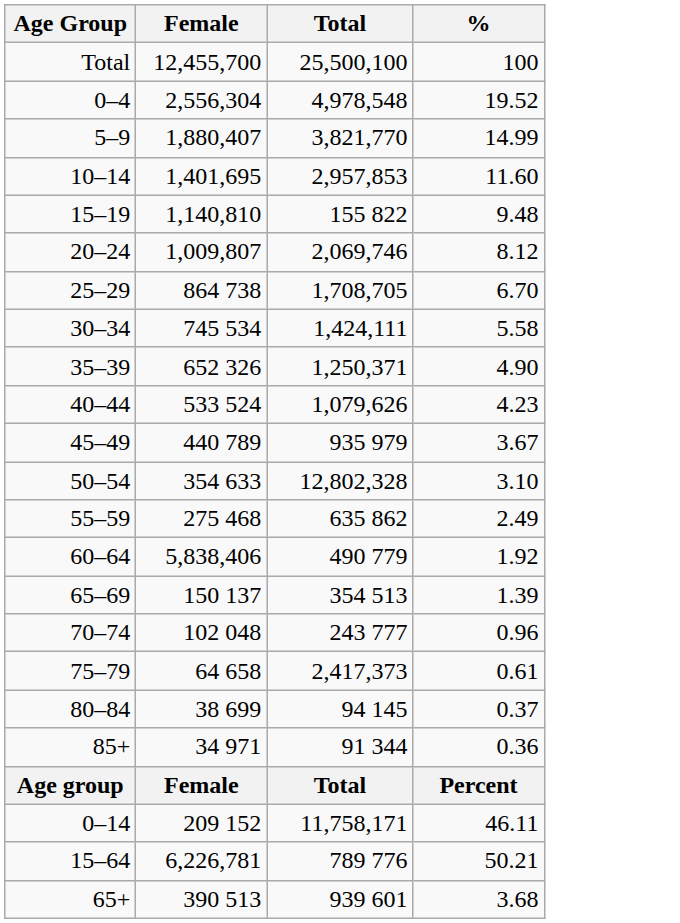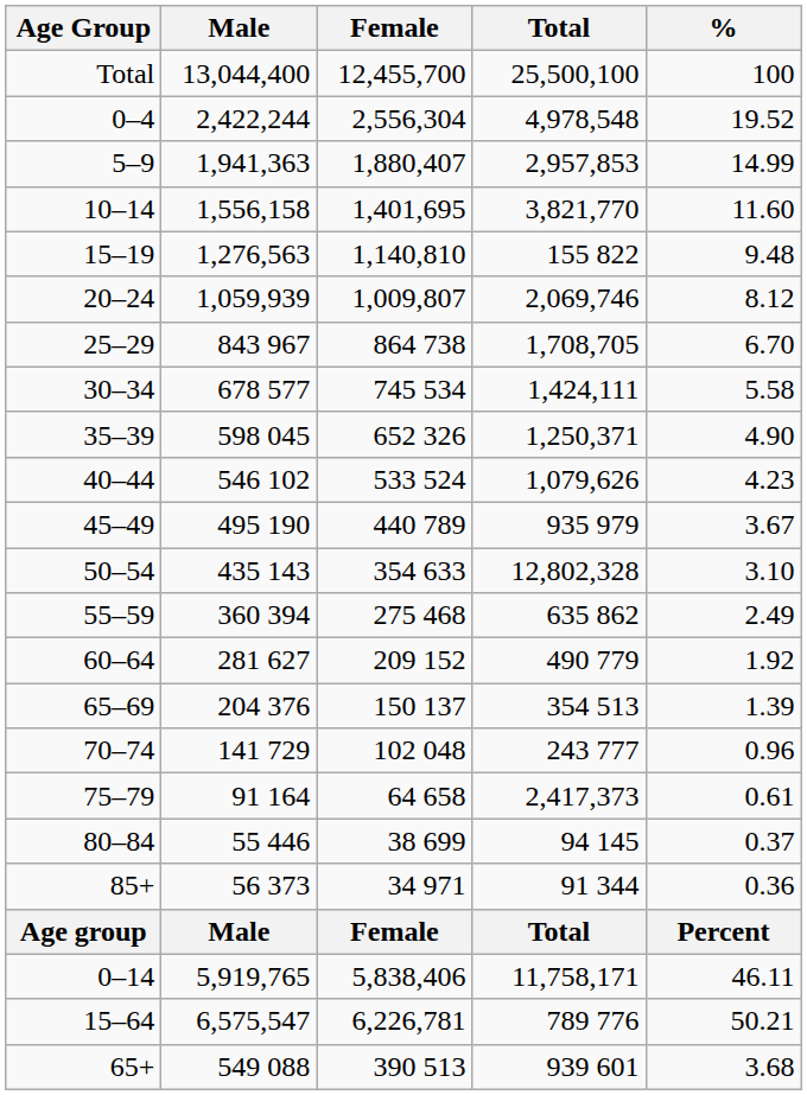 <table class="wikitable">
 <tr>
 <th width="80pt">Age Group</th>
+<th width="80pt">Male</th>
 <th width="80pt">Female</th>
 <th width="90pt">Total</th>
 <th width="80pt">%</th>
 </tr>
 <tr>
 <td align="right">Total</td>
+<td align="right">13,044,400</td>
 <td align="right">12,455,700</td>
 <td align="right">25,500,100</td>
 <td align="right">100</td>
 </tr>
 <tr>
 <td align="right">0–4</td>
+<td align="right">2,422,244</td>
 <td align="right">2,556,304</td>
 <td align="right">4,978,548</td>
 <td align="right">19.52</td>
 </tr>
 <tr>
 <td align="right">5–9</td>
+<td align="right">1,941,363</td>
 <td align="right">1,880,407</td>
-<td align="right">3,821,770</td>
+<td align="right">2,957,853</td>
 <td align="right">14.99</td>
 </tr>
 <tr>
 <td align="right">10–14</td>
+<td align="right">1,556,158</td>
 <td align="right">1,401,695</td>
-<td align="right">2,957,853</td>
+<td align="right">3,821,770</td>
 <td align="right">11.60</td>
 </tr>
 <tr>
 <td align="right">15–19</td>
+<td align="right">1,276,563</td>
 <td align="right">1,140,810</td>
 <td align="right">155 822</td>
 <td align="right">9.48</td>
 </tr>
 <tr>
 <td align="right">20–24</td>
+<td align="right">1,059,939</td>
 <td align="right">1,009,807</td>
 <td align="right">2,069,746</td>
 <td align="right">8.12</td>
 </tr>
 <tr>
 <td align="right">25–29</td>
+<td align="right">843 967</td>
 <td align="right">864 738</td>
 <td align="right">1,708,705</td>
 <td align="right">6.70</td>
 </tr>
 <tr>
 <td align="right">30–34</td>
+<td align="right">678 577</td>
 <td align="right">745 534</td>
 <td align="right">1,424,111</td>
 <td align="right">5.58</td>
 </tr>
 <tr>
 <td align="right">35–39</td>
+<td align="right">598 045</td>
 <td align="right">652 326</td>
 <td align="right">1,250,371</td>
 <td align="right">4.90</td>
 </tr>
 <tr>
 <td align="right">40–44</td>
+<td align="right">546 102</td>
 <td align="right">533 524</td>
 <td align="right">1,079,626</td>
 <td align="right">4.23</td>
 </tr>
 <tr>
 <td align="right">45–49</td>
+<td align="right">495 190</td>
 <td align="right">440 789</td>
 <td align="right">935 979</td>
 <td align="right">3.67</td>
 </tr>
 <tr>
 <td align="right">50–54</td>
+<td align="right">435 143</td>
 <td align="right">354 633</td>
 <td align="right">12,802,328</td>
 <td align="right">3.10</td>
 </tr>
 <tr>
 <td align="right">55–59</td>
+<td align="right">360 394</td>
 <td align="right">275 468</td>
 <td align="right">635 862</td>
 <td align="right">2.49</td>
 </tr>
 <tr>
 <td align="right">60–64</td>
-<td align="right">5,838,406</td>
+<td align="right">281 627</td>
+<td align="right">209 152</td>
 <td align="right">490 779</td>
 <td align="right">1.92</td>
 </tr>
 <tr>
 <td align="right">65–69</td>
+<td align="right">204 376</td>
 <td align="right">150 137</td>
 <td align="right">354 513</td>
 <td align="right">1.39</td>
 </tr>
 <tr>
 <td align="right">70–74</td>
+<td align="right">141 729</td>
 <td align="right">102 048</td>
 <td align="right">243 777</td>
 <td align="right">0.96</td>
 </tr>
 <tr>
 <td align="right">75–79</td>
+<td align="right">91 164</td>
 <td align="right">64 658</td>
 <td align="right">2,417,373</td>
 <td align="right">0.61</td>
 </tr>
 <tr>
 <td align="right">80–84</td>
+<td align="right">55 446</td>
 <td align="right">38 699</td>
 <td align="right">94 145</td>
 <td align="right">0.37</td>
 </tr>
 <tr>
 <td align="right">85+</td>
+<td align="right">56 373</td>
 <td align="right">34 971</td>
 <td align="right">91 344</td>
 <td align="right">0.36</td>
 </tr>
 <tr>
 <th width="50">Age group</th>
+<th width="80pt">Male</th>
 <th width="80">Female</th>
 <th width="80">Total</th>
 <th width="50">Percent</th>
 </tr>
 <tr>
 <td align="right">0–14</td>
-<td align="right">209 152</td>
+<td align="right">5,919,765</td>
+<td align="right">5,838,406</td>
 <td align="right">11,758,171</td>
 <td align="right">46.11</td>
 </tr>
 <tr>
 <td align="right">15–64</td>
+<td align="right">6,575,547</td>
 <td align="right">6,226,781</td>
 <td align="right">789 776</td>
 <td align="right">50.21</td>
 </tr>
 <tr>
 <td align="right">65+</td>
+<td align="right">549 088</td>
 <td align="right">390 513</td>
 <td align="right">939 601</td>
 <td align="right">3.68</td>
 </tr>
 </table>
